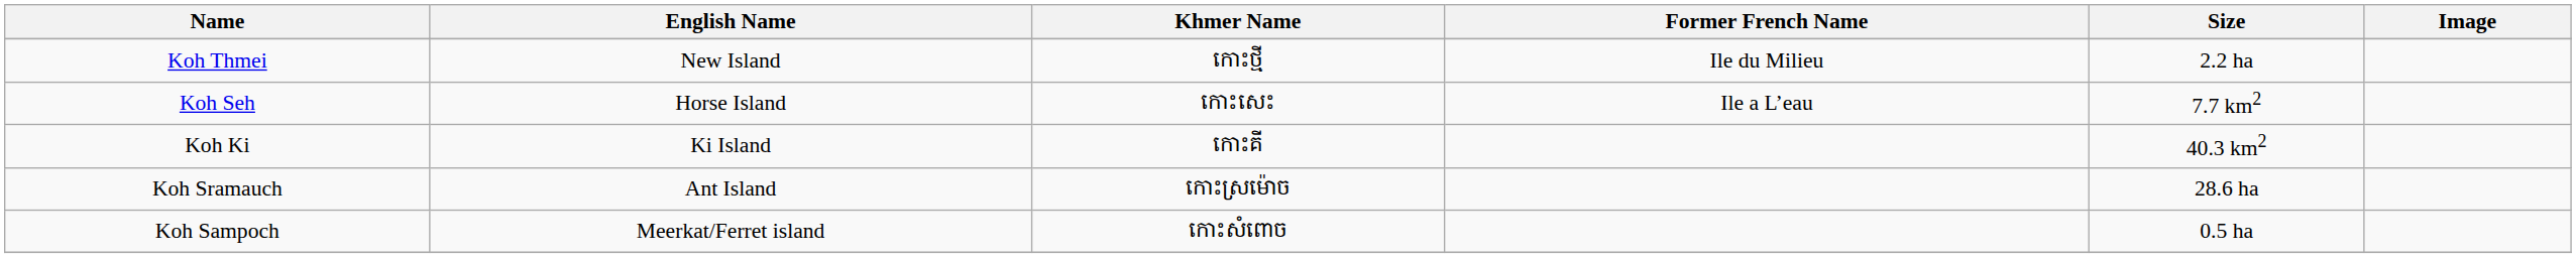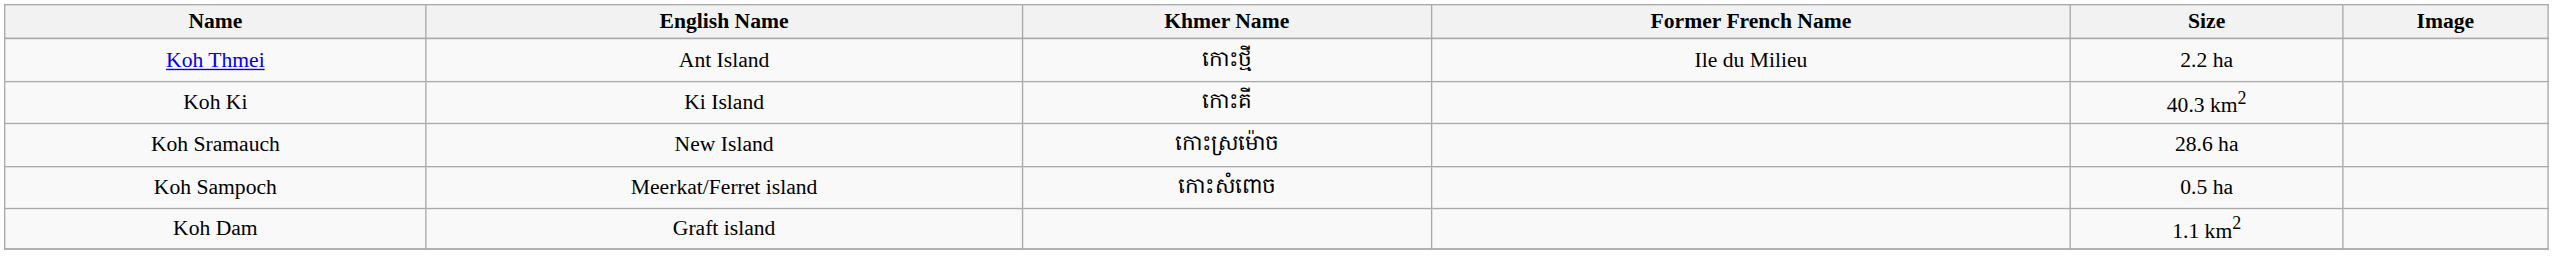 <table class="wikitable sortable" style="text-align:center; width:95%">
 <tr>
 <th>Name</th>
 <th>English Name</th>
 <th>Khmer Name</th>
 <th>Former French Name</th>
 <th>Size</th>
 <th>Image</th>
 </tr>
 <tr>
 </tr>
 <tr>
 <td><a href='#'>Koh Thmei</a></td>
-<td>New Island</td>
+<td>Ant Island</td>
 <td>កោះថ្មី</td>
 <td>Ile du Milieu</td>
 <td>2.2 ha</td>
-<td></td>
-</tr>
-<tr>
-<td><a href='#'>Koh Seh</a></td>
-<td>Horse Island</td>
-<td>កោះសេះ</td>
-<td>Ile a L’eau</td>
-<td>7.7 km<sup>2</sup></td>
 <td></td>
 </tr>
 <tr>
 <td>Koh Ki</td>
 <td>Ki Island</td>
 <td>កោះគី</td>
 <td></td>
 <td>40.3 km<sup>2</sup></td>
 <td></td>
 </tr>
 <tr>
 <td>Koh Sramauch</td>
-<td>Ant Island</td>
+<td>New Island</td>
 <td>កោះស្រម៉ោច</td>
 <td></td>
 <td>28.6 ha</td>
 <td></td>
 </tr>
 <tr>
 <td>Koh Sampoch</td>
 <td>Meerkat/Ferret island</td>
 <td>កោះសំពោច</td>
 <td></td>
 <td>0.5 ha</td>
 <td></td>
 </tr>
 <tr>
+<td>Koh Dam</td>
+<td>Graft island</td>
+<td></td>
+<td></td>
+<td>1.1 km<sup>2</sup></td>
+<td></td>
+</tr>
+<tr>
 </tr>
 </table>
